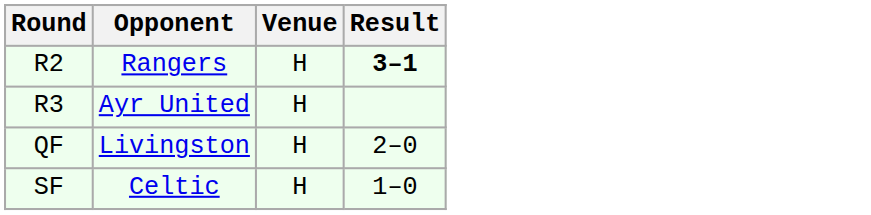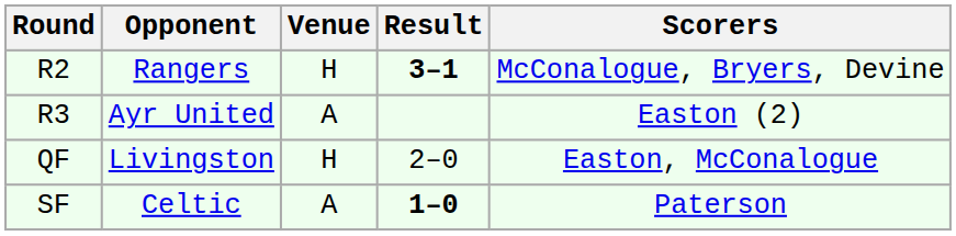 <table class="wikitable sortable" style="font-size:95%; text-align:center">
 <tr>
 <th>Round</th>
 <th>Opponent</th>
 <th>Venue</th>
 <th>Result</th>
+<th>Scorers</th>
 </tr>
 <tr style="background:#efe;">
 <td>R2</td>
 <td><a href='#'>Rangers</a></td>
 <td>H</td>
 <td><strong>3–1</strong></td>
+<td><a href='#'>McConalogue</a>, <a href='#'>Bryers</a>, Devine</td>
 </tr>
 <tr style="background:#efe;">
 <td>R3</td>
 <td><a href='#'>Ayr United</a></td>
-<td>H</td>
+<td>A</td>
 <td></td>
+<td><a href='#'>Easton</a> (2)</td>
 </tr>
 <tr style="background:#efe;">
 <td>QF</td>
 <td><a href='#'>Livingston</a></td>
 <td>H</td>
 <td>2–0</td>
+<td><a href='#'>Easton</a>, <a href='#'>McConalogue</a></td>
 </tr>
 <tr style="background:#efe;">
 <td>SF</td>
 <td><a href='#'>Celtic</a></td>
-<td>H</td>
-<td>1–0</td>
+<td>A</td>
+<td><strong>1–0</strong></td>
+<td><a href='#'>Paterson</a></td>
 </tr>
 </table>
